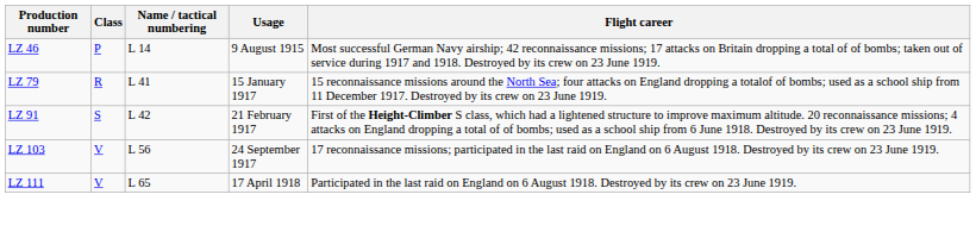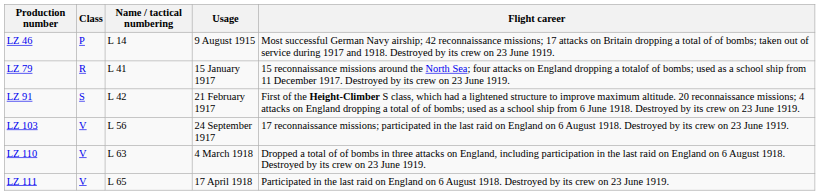 <table class="wikitable" width="auto">
 <tr>
 <th>Production number</th>
 <th>Class</th>
 <th>Name / tactical numbering</th>
 <th>Usage</th>
 <th>Flight career</th>
 </tr>
 <tr valign="top" id="LZ 1">
 <td><div><a href='#'>LZ 46</a></div></td>
 <td><a href='#'>P</a></td>
 <td>L 14</td>
 <td>9 August 1915</td>
 <td>Most successful German Navy airship; 42 reconnaissance missions; 17 attacks on Britain dropping a total of  of bombs; taken out of service during 1917 and 1918. Destroyed by its crew on 23 June 1919.</td>
 </tr>
 <tr valign="top">
 <td><div><a href='#'>LZ 79</a></div></td>
 <td><a href='#'>R</a></td>
 <td>L 41</td>
 <td>15 January 1917</td>
 <td>15 reconnaissance missions around the <a href='#'>North Sea</a>; four attacks on England dropping a totalof of bombs; used as a school ship from 11 December 1917. Destroyed by its crew on 23 June 1919.</td>
 </tr>
 <tr valign="top">
 <td><div><a href='#'>LZ 91</a></div></td>
 <td><a href='#'>S</a></td>
 <td>L 42</td>
 <td>21 February 1917</td>
 <td>First of the <strong>Height-Climber</strong> S class, which had a lightened structure to improve maximum altitude. 20 reconnaissance missions; 4 attacks on England dropping a total of  of bombs; used as a school ship from 6 June 1918. Destroyed by its crew on 23 June 1919.</td>
 </tr>
 <tr valign="top">
 <td><div><a href='#'>LZ 103</a></div></td>
 <td><a href='#'>V</a></td>
 <td>L 56</td>
 <td>24 September 1917</td>
 <td>17 reconnaissance missions; participated in the last raid on England on 6 August 1918. Destroyed by its crew on 23 June 1919.</td>
 </tr>
 <tr valign="top">
+<td><div><a href='#'>LZ 110</a></div></td>
+<td><a href='#'>V</a></td>
+<td>L 63</td>
+<td>4 March 1918</td>
+<td>Dropped a total of  of bombs in three attacks on England, including participation in the last raid on England on 6 August 1918. Destroyed by its crew on 23 June 1919.</td>
+</tr>
+<tr valign="top">
 <td><div><a href='#'>LZ 111</a></div></td>
 <td><a href='#'>V</a></td>
 <td>L 65</td>
 <td>17 April 1918</td>
 <td>Participated in the last raid on England on 6 August 1918. Destroyed by its crew on 23 June 1919.</td>
 </tr>
 </table>
